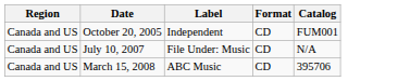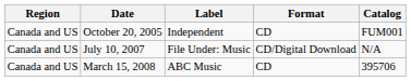 <table class="wikitable">
 <tr>
 <th>Region</th>
 <th>Date</th>
 <th>Label</th>
 <th>Format</th>
 <th>Catalog</th>
 </tr>
 <tr>
 <td>Canada and US</td>
 <td>October 20, 2005</td>
 <td>Independent</td>
 <td>CD</td>
 <td>FUM001</td>
 </tr>
 <tr>
 <td>Canada and US</td>
 <td>July 10, 2007</td>
 <td>File Under: Music</td>
-<td>CD</td>
+<td>CD/Digital Download</td>
 <td>N/A</td>
 </tr>
 <tr>
 <td>Canada and US</td>
 <td>March 15, 2008</td>
 <td>ABC Music</td>
 <td>CD</td>
 <td>395706</td>
 </tr>
 </table>
